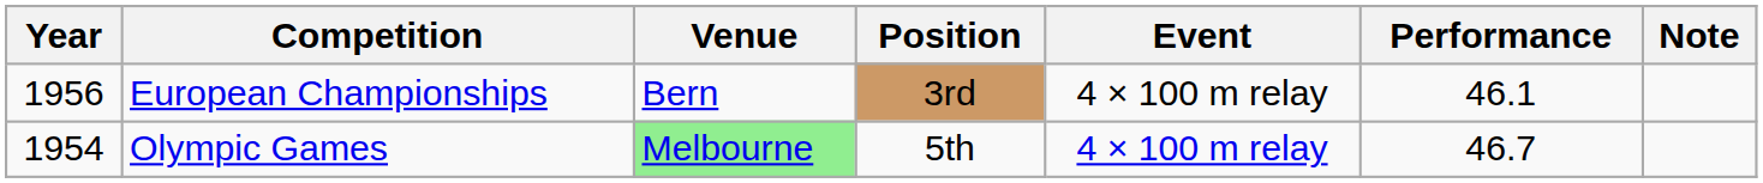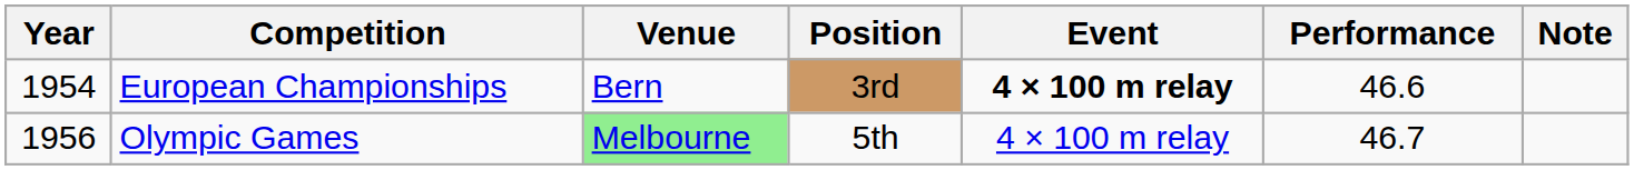 <table class="wikitable" width=55% style="font-size:90%; text-align:center;">
 <tr>
 <th>Year</th>
 <th>Competition</th>
 <th>Venue</th>
 <th>Position</th>
 <th>Event</th>
 <th>Performance</th>
 <th>Note</th>
 </tr>
 <tr>
-<td rowspan=1>1956</td>
+<td rowspan=1>1954</td>
 <td rowspan=1 align=left><a href='#'>European Championships</a></td>
 <td rowspan=1 align=left> <a href='#'>Bern</a></td>
 <td bgcolor=cc9966>3rd</td>
-<td>4 × 100 m relay</td>
-<td>46.1</td>
+<td><strong>4 × 100 m relay</strong></td>
+<td>46.6</td>
 <td></td>
 </tr>
 <tr>
-<td rowspan=1>1954</td>
+<td rowspan=1>1956</td>
 <td rowspan=1 align=left><a href='#'>Olympic Games</a></td>
 <td rowspan=1 align=left style="background: lightgreen;"> <a href='#'>Melbourne</a></td>
 <td>5th</td>
 <td><a href='#'>4 × 100 m relay</a></td>
 <td>46.7</td>
 <td></td>
 </tr>
 </table>
